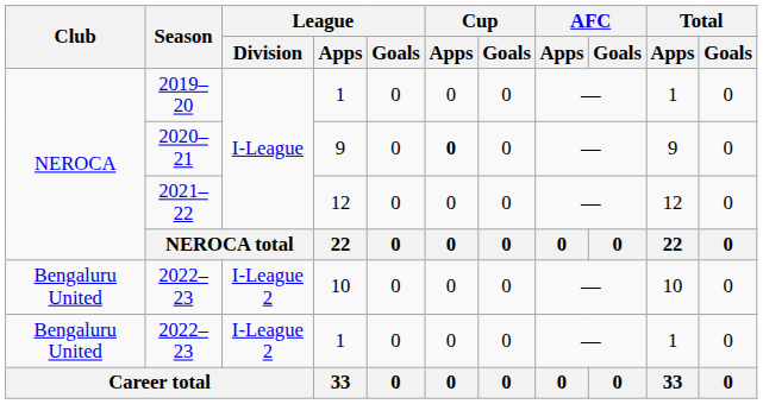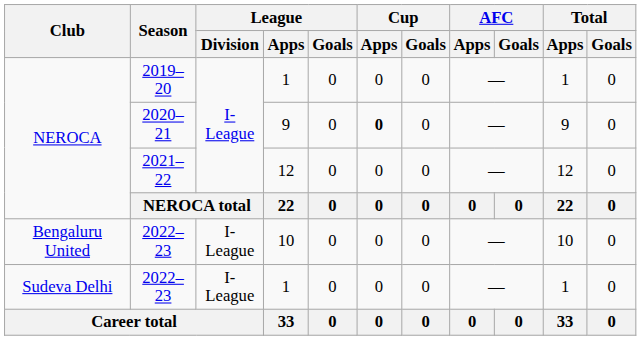 <table class="wikitable" style="text-align: center;">
 <tr>
 <th rowspan="2">Club</th>
 <th rowspan="2">Season</th>
 <th colspan="3">League</th>
 <th colspan="2">Cup</th>
 <th colspan="2"><a href='#'>AFC</a></th>
 <th colspan="2">Total</th>
 </tr>
 <tr>
 <th>Division</th>
 <th>Apps</th>
 <th>Goals</th>
 <th>Apps</th>
 <th>Goals</th>
 <th>Apps</th>
 <th>Goals</th>
 <th>Apps</th>
 <th>Goals</th>
 </tr>
 <tr>
 <td rowspan="4"><a href='#'>NEROCA</a></td>
 <td><a href='#'>2019–20</a></td>
 <td rowspan="3"><a href='#'>I-League</a></td>
 <td>1</td>
 <td>0</td>
 <td>0</td>
 <td>0</td>
 <td colspan="2">—</td>
 <td>1</td>
 <td>0</td>
 </tr>
 <tr>
 <td><a href='#'>2020–21</a></td>
 <td>9</td>
 <td>0</td>
 <td><strong>0</strong></td>
 <td>0</td>
 <td colspan="2">—</td>
 <td>9</td>
 <td>0</td>
 </tr>
 <tr>
 <td><a href='#'>2021–22</a></td>
 <td>12</td>
 <td>0</td>
 <td>0</td>
 <td>0</td>
 <td colspan="2">—</td>
 <td>12</td>
 <td>0</td>
 </tr>
 <tr>
 <th colspan="2">NEROCA total</th>
 <th>22</th>
 <th>0</th>
 <th>0</th>
 <th>0</th>
 <th>0</th>
 <th>0</th>
 <th>22</th>
 <th>0</th>
 </tr>
 <tr>
 <td rowspan="1"><a href='#'>Bengaluru United</a></td>
 <td><a href='#'>2022–23</a></td>
-<td rowspan="1"><a href='#'>I-League 2</a></td>
+<td rowspan="1">I-League</td>
 <td>10</td>
 <td>0</td>
 <td>0</td>
 <td>0</td>
 <td colspan="2">—</td>
 <td>10</td>
 <td>0</td>
 </tr>
 <tr>
-<td rowspan="1"><a href='#'>Bengaluru United</a></td>
+<td rowspan="1"><a href='#'>Sudeva Delhi</a></td>
 <td><a href='#'>2022–23</a></td>
-<td rowspan="1"><a href='#'>I-League 2</a></td>
+<td rowspan="1">I-League</td>
 <td>1</td>
 <td>0</td>
 <td>0</td>
 <td>0</td>
 <td colspan="2">—</td>
 <td>1</td>
 <td>0</td>
 </tr>
 <tr>
 <th colspan="3">Career total</th>
 <th>33</th>
 <th>0</th>
 <th>0</th>
 <th>0</th>
 <th>0</th>
 <th>0</th>
 <th>33</th>
 <th>0</th>
 </tr>
 </table>
